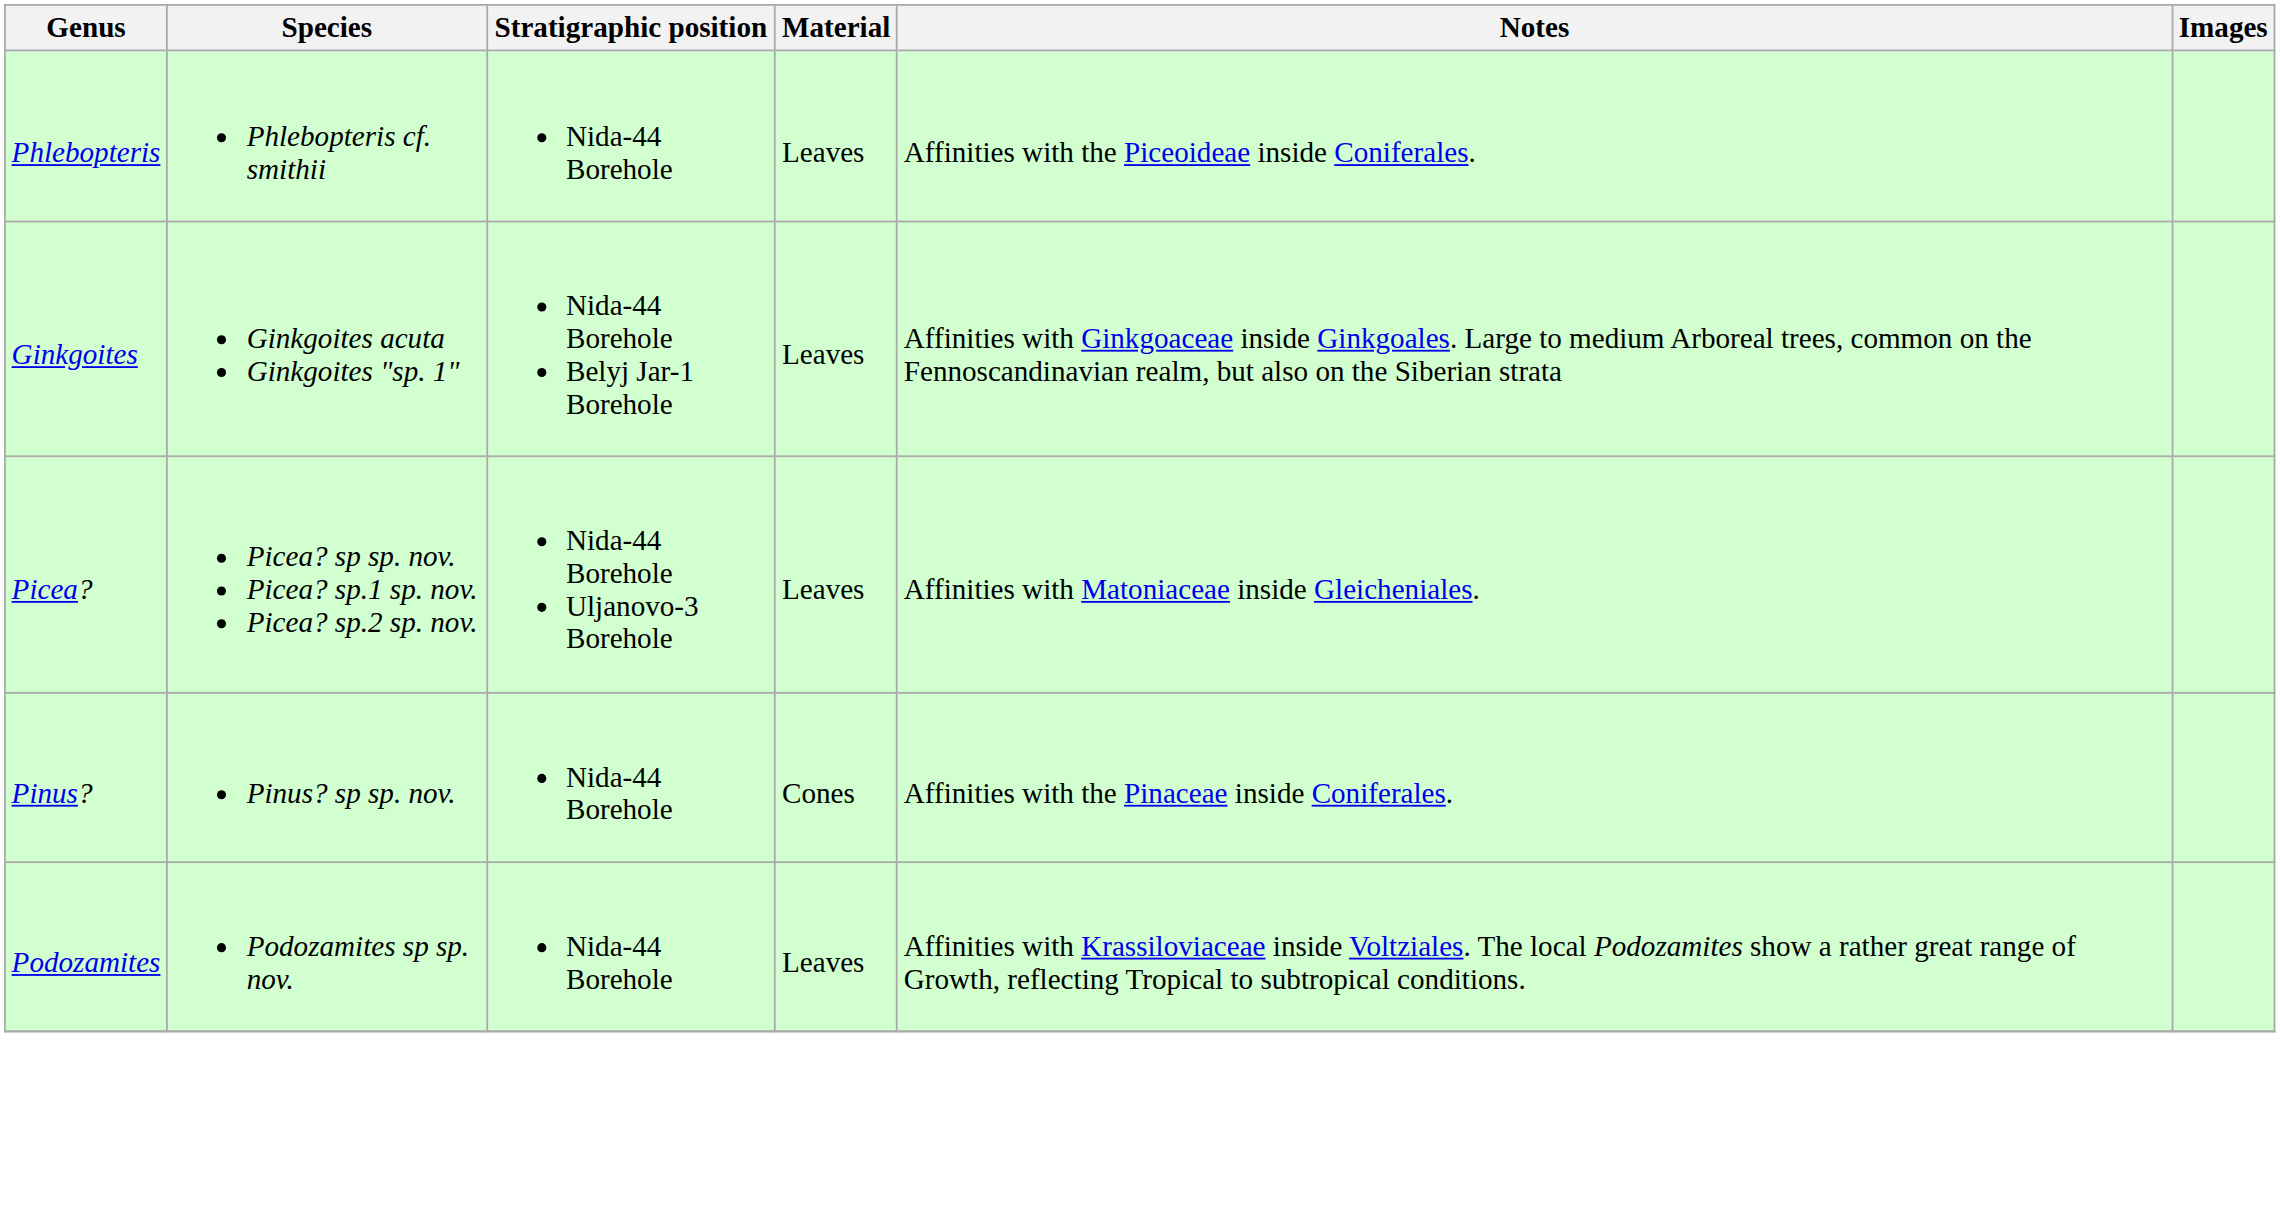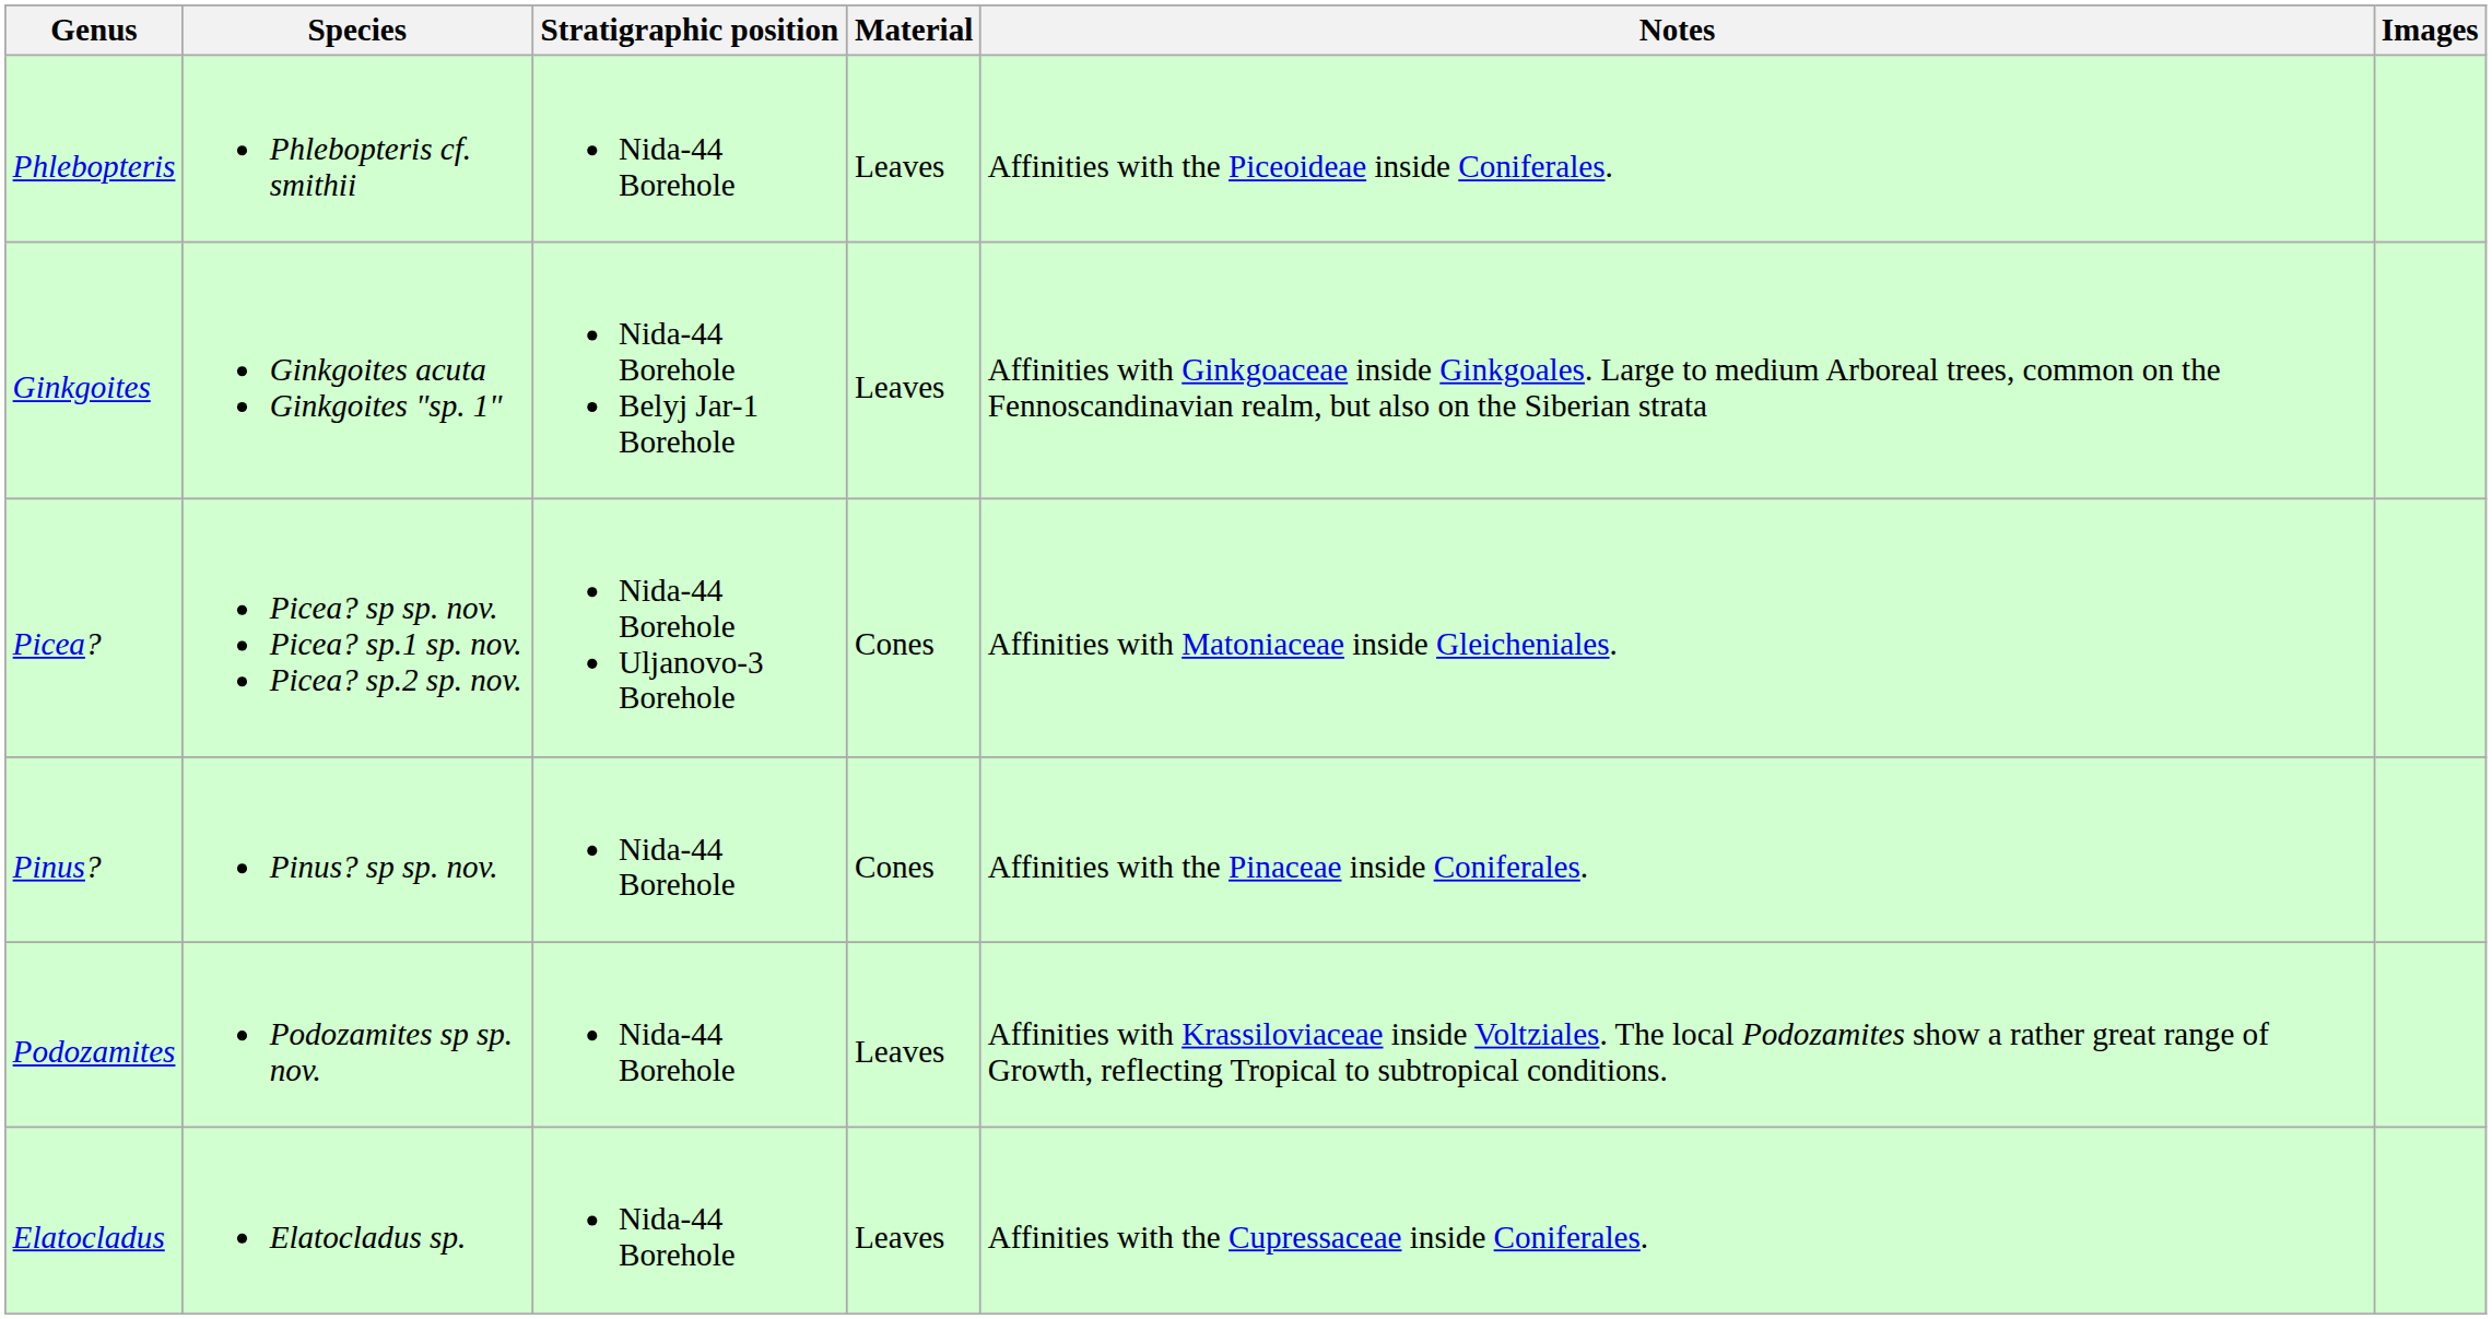 <table class = "wikitable">
 <tr>
 <th>Genus</th>
 <th>Species</th>
 <th>Stratigraphic position</th>
 <th>Material</th>
 <th>Notes</th>
 <th>Images</th>
 </tr>
 <tr>
 <td style="background:#D1FFCF;"><br><em><a href='#'>Phlebopteris</a></em></td>
 <td style="background:#D1FFCF;"><br><ul><li><em>Phlebopteris cf. smithii</em></li></ul></td>
 <td style="background:#D1FFCF;"><br><ul><li>Nida-44 Borehole</li></ul></td>
 <td style="background:#D1FFCF;"><br>Leaves</td>
 <td style="background:#D1FFCF;"><br>Affinities with the <a href='#'>Piceoideae</a> inside <a href='#'>Coniferales</a>.</td>
 <td style="background:#D1FFCF;"><br></td>
 </tr>
 <tr>
 <td style="background:#D1FFCF;"><br><em><a href='#'>Ginkgoites</a></em></td>
 <td style="background:#D1FFCF;"><br><ul><li><em>Ginkgoites acuta</em></li><li><em>Ginkgoites "sp. 1"</em></li></ul></td>
 <td style="background:#D1FFCF;"><br><ul><li>Nida-44 Borehole</li><li>Belyj Jar-1 Borehole</li></ul></td>
 <td style="background:#D1FFCF;"><br>Leaves</td>
 <td style="background:#D1FFCF;"><br>Affinities with <a href='#'>Ginkgoaceae</a> inside <a href='#'>Ginkgoales</a>. Large to medium Arboreal trees, common on the Fennoscandinavian realm, but also on the Siberian strata</td>
 <td style="background:#D1FFCF;"><br></td>
 </tr>
 <tr>
 <td style="background:#D1FFCF;"><br><em><a href='#'>Picea</a>?</em></td>
 <td style="background:#D1FFCF;"><br><ul><li><em>Picea? sp sp. nov.</em></li><li><em>Picea? sp.1 sp. nov.</em></li><li><em>Picea? sp.2 sp. nov.</em></li></ul></td>
 <td style="background:#D1FFCF;"><br><ul><li>Nida-44 Borehole</li><li>Uljanovo-3 Borehole</li></ul></td>
-<td style="background:#D1FFCF;"><br>Leaves</td>
+<td style="background:#D1FFCF;"><br>Cones</td>
 <td style="background:#D1FFCF;"><br>Affinities with <a href='#'>Matoniaceae</a> inside <a href='#'>Gleicheniales</a>.</td>
 <td style="background:#D1FFCF;"><br></td>
 </tr>
 <tr>
 <td style="background:#D1FFCF;"><br><em><a href='#'>Pinus</a>?</em></td>
 <td style="background:#D1FFCF;"><br><ul><li><em>Pinus? sp sp. nov.</em></li></ul></td>
 <td style="background:#D1FFCF;"><br><ul><li>Nida-44 Borehole</li></ul></td>
 <td style="background:#D1FFCF;"><br>Cones</td>
 <td style="background:#D1FFCF;"><br>Affinities with the <a href='#'>Pinaceae</a> inside <a href='#'>Coniferales</a>.</td>
 <td style="background:#D1FFCF;"><br></td>
 </tr>
 <tr>
 <td style="background:#D1FFCF;"><br><em><a href='#'>Podozamites</a></em></td>
 <td style="background:#D1FFCF;"><br><ul><li><em>Podozamites sp sp. nov.</em></li></ul></td>
 <td style="background:#D1FFCF;"><br><ul><li>Nida-44 Borehole</li></ul></td>
 <td style="background:#D1FFCF;"><br>Leaves</td>
 <td style="background:#D1FFCF;"><br>Affinities with <a href='#'>Krassiloviaceae</a> inside <a href='#'>Voltziales</a>. The local <em>Podozamites</em> show a rather great range of Growth, reflecting Tropical to subtropical conditions.</td>
 <td style="background:#D1FFCF;"><br></td>
 </tr>
 <tr>
+<td style="background:#D1FFCF;"><br><em><a href='#'>Elatocladus</a></em></td>
+<td style="background:#D1FFCF;"><br><ul><li><em>Elatocladus sp.</em></li></ul></td>
+<td style="background:#D1FFCF;"><br><ul><li>Nida-44 Borehole</li></ul></td>
+<td style="background:#D1FFCF;"><br>Leaves</td>
+<td style="background:#D1FFCF;"><br>Affinities with the <a href='#'>Cupressaceae</a> inside <a href='#'>Coniferales</a>.</td>
+<td style="background:#D1FFCF;"><br></td>
+</tr>
+<tr>
 </tr>
 </table>
